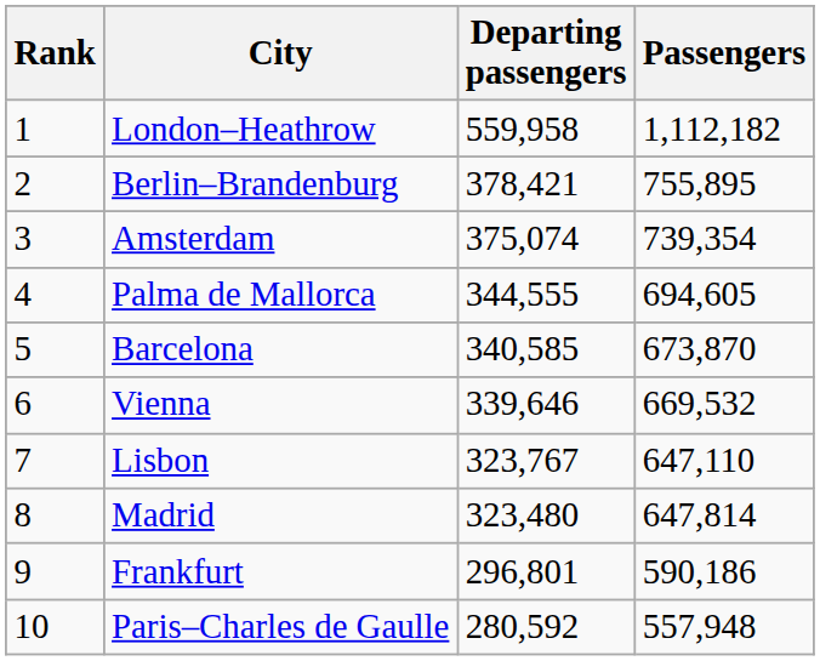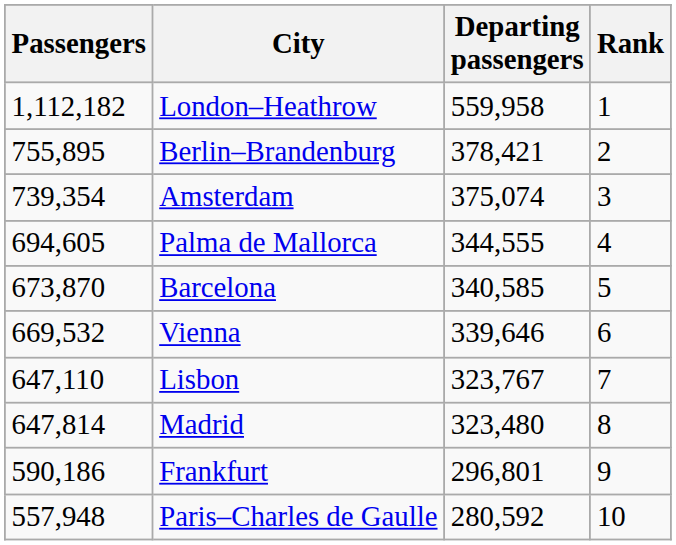 <table class="wikitable sortable" width=align=>
 <tr>
-<th>Rank</th>
+<th>Passengers</th>
 <th>City</th>
 <th>Departing <br> passengers</th>
-<th>Passengers</th>
+<th>Rank</th>
 </tr>
 <tr>
-<td>1</td>
+<td>1,112,182</td>
 <td><a href='#'>London–Heathrow</a></td>
 <td>559,958</td>
-<td>1,112,182</td>
+<td>1</td>
 </tr>
 <tr>
-<td>2</td>
+<td>755,895</td>
 <td><a href='#'>Berlin–Brandenburg</a></td>
 <td>378,421</td>
-<td>755,895</td>
+<td>2</td>
 </tr>
 <tr>
-<td>3</td>
+<td>739,354</td>
 <td><a href='#'>Amsterdam</a></td>
 <td>375,074</td>
-<td>739,354</td>
+<td>3</td>
 </tr>
 <tr>
-<td>4</td>
+<td>694,605</td>
 <td><a href='#'>Palma de Mallorca</a></td>
 <td>344,555</td>
-<td>694,605</td>
+<td>4</td>
 </tr>
 <tr>
-<td>5</td>
+<td>673,870</td>
 <td><a href='#'>Barcelona</a></td>
 <td>340,585</td>
-<td>673,870</td>
+<td>5</td>
 </tr>
 <tr>
-<td>6</td>
+<td>669,532</td>
 <td><a href='#'>Vienna</a></td>
 <td>339,646</td>
-<td>669,532</td>
+<td>6</td>
 </tr>
 <tr>
-<td>7</td>
+<td>647,110</td>
 <td><a href='#'>Lisbon</a></td>
 <td>323,767</td>
-<td>647,110</td>
+<td>7</td>
 </tr>
 <tr>
-<td>8</td>
+<td>647,814</td>
 <td><a href='#'>Madrid</a></td>
 <td>323,480</td>
-<td>647,814</td>
+<td>8</td>
 </tr>
 <tr>
-<td>9</td>
+<td>590,186</td>
 <td><a href='#'>Frankfurt</a></td>
 <td>296,801</td>
-<td>590,186</td>
+<td>9</td>
 </tr>
 <tr>
-<td>10</td>
+<td>557,948</td>
 <td><a href='#'>Paris–Charles de Gaulle</a></td>
 <td>280,592</td>
-<td>557,948</td>
+<td>10</td>
 </tr>
 </table>
